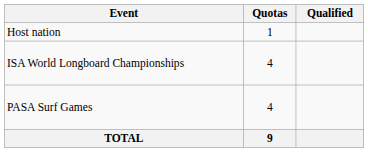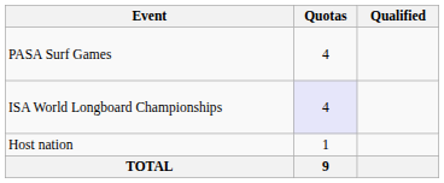 <table class="wikitable" width=500>
 <tr>
 <th>Event</th>
 <th>Quotas</th>
 <th>Qualified</th>
 </tr>
 <tr>
-<td>Host nation</td>
-<td align="center">1</td>
-<td></td>
-</tr>
-<tr>
-<td>ISA World Longboard Championships</td>
+<td>PASA Surf Games </td>
 <td align="center">4</td>
 <td><br><br><br></td>
 </tr>
 <tr>
-<td>PASA Surf Games </td>
-<td align="center">4</td>
+<td>ISA World Longboard Championships</td>
+<td align="center" style="background: lavender;">4</td>
 <td><br><br><br></td>
+</tr>
+<tr>
+<td>Host nation</td>
+<td align="center">1</td>
+<td></td>
 </tr>
 <tr>
 <th>TOTAL</th>
 <th>9</th>
 <th></th>
 </tr>
 </table>
